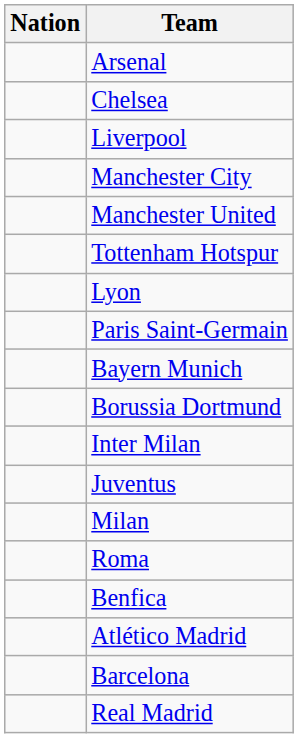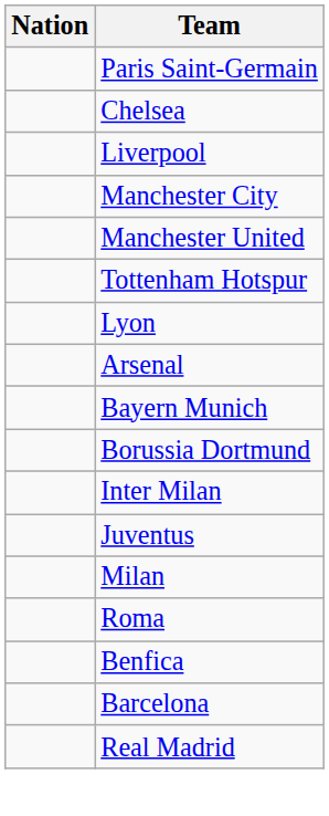 <table class="wikitable">
 <tr>
 <th>Nation</th>
 <th>Team</th>
 </tr>
 <tr>
 <td></td>
-<td><a href='#'>Arsenal</a></td>
+<td><a href='#'>Paris Saint-Germain</a></td>
 </tr>
 <tr>
 <td></td>
 <td><a href='#'>Chelsea</a></td>
 </tr>
 <tr>
 <td></td>
 <td><a href='#'>Liverpool</a></td>
 </tr>
 <tr>
 <td></td>
 <td><a href='#'>Manchester City</a></td>
 </tr>
 <tr>
 <td></td>
 <td><a href='#'>Manchester United</a></td>
 </tr>
 <tr>
 <td></td>
 <td><a href='#'>Tottenham Hotspur</a></td>
 </tr>
 <tr>
 <td></td>
 <td><a href='#'>Lyon</a></td>
 </tr>
 <tr>
 <td></td>
-<td><a href='#'>Paris Saint-Germain</a></td>
+<td><a href='#'>Arsenal</a></td>
 </tr>
 <tr>
 <td></td>
 <td><a href='#'>Bayern Munich</a></td>
 </tr>
 <tr>
 <td></td>
 <td><a href='#'>Borussia Dortmund</a></td>
 </tr>
 <tr>
 <td></td>
 <td><a href='#'>Inter Milan</a></td>
 </tr>
 <tr>
 <td></td>
 <td><a href='#'>Juventus</a></td>
 </tr>
 <tr>
 <td></td>
 <td><a href='#'>Milan</a></td>
 </tr>
 <tr>
 <td></td>
 <td><a href='#'>Roma</a></td>
 </tr>
 <tr>
 <td></td>
 <td><a href='#'>Benfica</a></td>
 </tr>
 <tr>
 <td></td>
-<td><a href='#'>Atlético Madrid</a></td>
-</tr>
-<tr>
-<td></td>
 <td><a href='#'>Barcelona</a></td>
 </tr>
 <tr>
 <td></td>
 <td><a href='#'>Real Madrid</a></td>
 </tr>
 </table>
